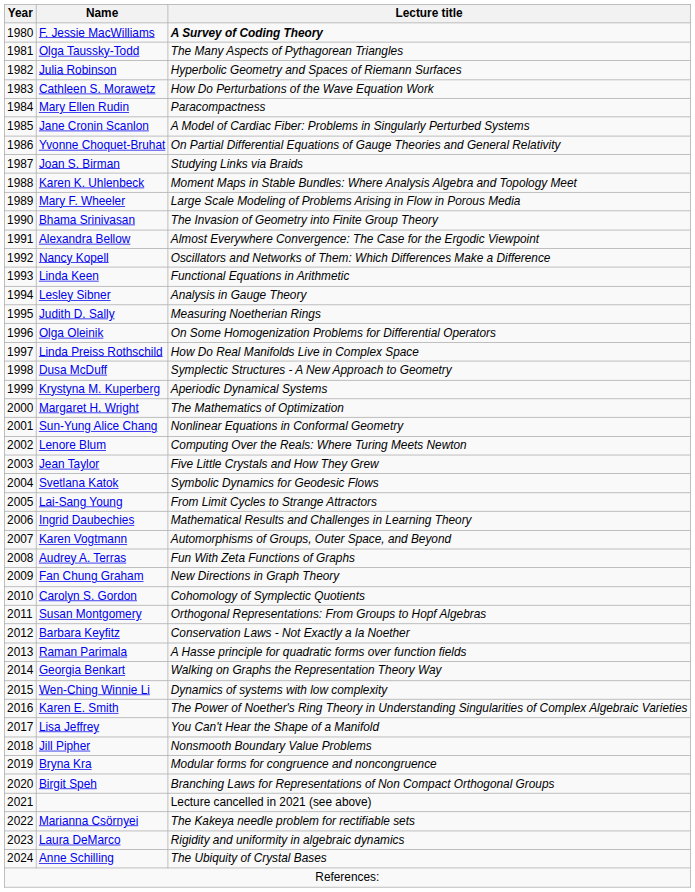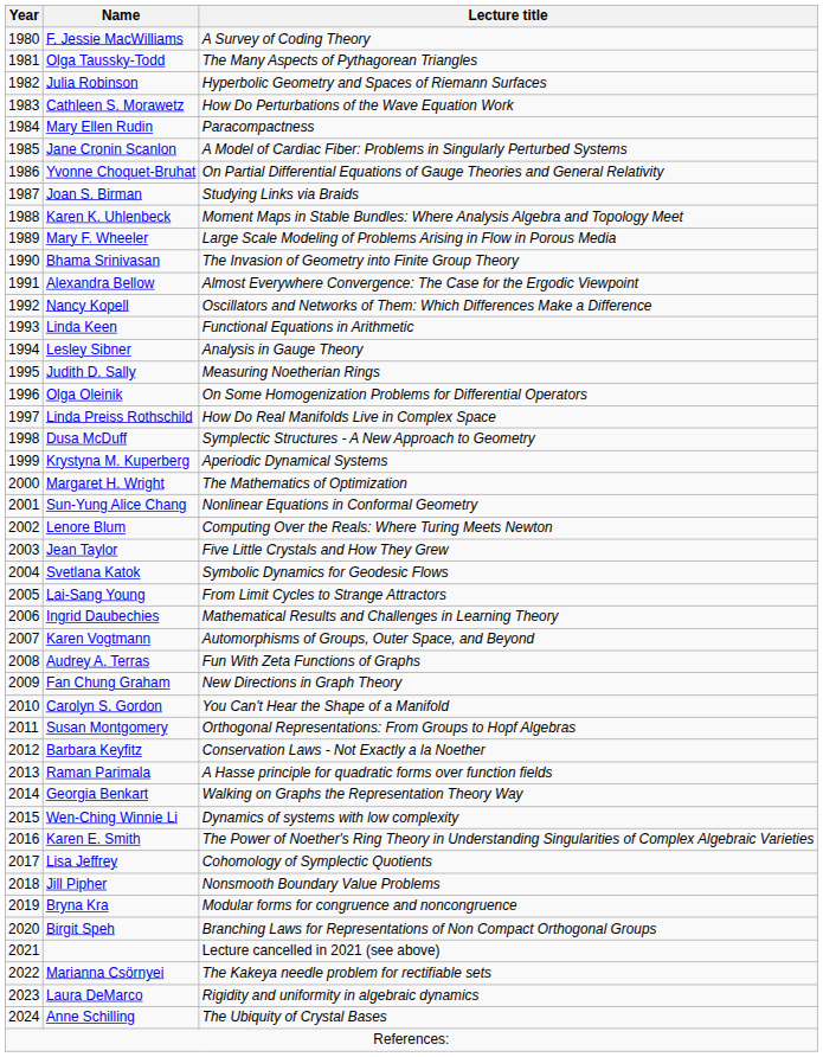 <table class="wikitable sortable">
 <tr>
 <th>Year</th>
 <th>Name</th>
 <th>Lecture title</th>
 </tr>
 <tr>
 <td>1980</td>
 <td><a href='#'>F. Jessie MacWilliams</a></td>
-<td><strong><em>A Survey of Coding Theory</em></strong></td>
+<td><em>A Survey of Coding Theory</em></td>
 </tr>
 <tr>
 <td>1981</td>
 <td><a href='#'>Olga Taussky-Todd</a></td>
 <td><em>The Many Aspects of Pythagorean Triangles</em></td>
 </tr>
 <tr>
 <td>1982</td>
 <td><a href='#'>Julia Robinson</a></td>
 <td><em>Hyperbolic Geometry and Spaces of Riemann Surfaces</em></td>
 </tr>
 <tr>
 <td>1983</td>
 <td><a href='#'>Cathleen S. Morawetz</a></td>
 <td><em>How Do Perturbations of the Wave Equation Work</em></td>
 </tr>
 <tr>
 <td>1984</td>
 <td><a href='#'>Mary Ellen Rudin</a></td>
 <td><em>Paracompactness</em></td>
 </tr>
 <tr>
 <td>1985</td>
 <td><a href='#'>Jane Cronin Scanlon</a></td>
 <td><em>A Model of Cardiac Fiber: Problems in Singularly Perturbed Systems</em></td>
 </tr>
 <tr>
 <td>1986</td>
 <td><a href='#'>Yvonne Choquet-Bruhat</a></td>
 <td><em>On Partial Differential Equations of Gauge Theories and General Relativity</em></td>
 </tr>
 <tr>
 <td>1987</td>
 <td><a href='#'>Joan S. Birman</a></td>
 <td><em>Studying Links via Braids</em></td>
 </tr>
 <tr>
 <td>1988</td>
 <td><a href='#'>Karen K. Uhlenbeck</a></td>
 <td><em>Moment Maps in Stable Bundles: Where Analysis Algebra and Topology Meet</em></td>
 </tr>
 <tr>
 <td>1989</td>
 <td><a href='#'>Mary F. Wheeler</a></td>
 <td><em>Large Scale Modeling of Problems Arising in Flow in Porous Media</em></td>
 </tr>
 <tr>
 <td>1990</td>
 <td><a href='#'>Bhama Srinivasan</a></td>
 <td><em>The Invasion of Geometry into Finite Group Theory</em></td>
 </tr>
 <tr>
 <td>1991</td>
 <td><a href='#'>Alexandra Bellow</a></td>
 <td><em>Almost Everywhere Convergence: The Case for the Ergodic Viewpoint</em></td>
 </tr>
 <tr>
 <td>1992</td>
 <td><a href='#'>Nancy Kopell</a></td>
 <td><em>Oscillators and Networks of Them: Which Differences Make a Difference</em></td>
 </tr>
 <tr>
 <td>1993</td>
 <td><a href='#'>Linda Keen</a></td>
 <td><em>Functional Equations in Arithmetic</em></td>
 </tr>
 <tr>
 <td>1994</td>
 <td><a href='#'>Lesley Sibner</a></td>
 <td><em>Analysis in Gauge Theory</em></td>
 </tr>
 <tr>
 <td>1995</td>
 <td><a href='#'>Judith D. Sally</a></td>
 <td><em>Measuring Noetherian Rings</em></td>
 </tr>
 <tr>
 <td>1996</td>
 <td><a href='#'>Olga Oleinik</a></td>
 <td><em>On Some Homogenization Problems for Differential Operators</em></td>
 </tr>
 <tr>
 <td>1997</td>
 <td><a href='#'>Linda Preiss Rothschild</a></td>
 <td><em>How Do Real Manifolds Live in Complex Space</em></td>
 </tr>
 <tr>
 <td>1998</td>
 <td><a href='#'>Dusa McDuff</a></td>
 <td><em>Symplectic Structures - A New Approach to Geometry</em></td>
 </tr>
 <tr>
 <td>1999</td>
 <td><a href='#'>Krystyna M. Kuperberg</a></td>
 <td><em>Aperiodic Dynamical Systems</em></td>
 </tr>
 <tr>
 <td>2000</td>
 <td><a href='#'>Margaret H. Wright</a></td>
 <td><em>The Mathematics of Optimization</em></td>
 </tr>
 <tr>
 <td>2001</td>
 <td><a href='#'>Sun-Yung Alice Chang</a></td>
 <td><em>Nonlinear Equations in Conformal Geometry</em></td>
 </tr>
 <tr>
 <td>2002</td>
 <td><a href='#'>Lenore Blum</a></td>
 <td><em>Computing Over the Reals: Where Turing Meets Newton</em></td>
 </tr>
 <tr>
 <td>2003</td>
 <td><a href='#'>Jean Taylor</a></td>
 <td><em>Five Little Crystals and How They Grew</em></td>
 </tr>
 <tr>
 <td>2004</td>
 <td><a href='#'>Svetlana Katok</a></td>
 <td><em>Symbolic Dynamics for Geodesic Flows</em></td>
 </tr>
 <tr>
 <td>2005</td>
 <td><a href='#'>Lai-Sang Young</a></td>
 <td><em>From Limit Cycles to Strange Attractors</em></td>
 </tr>
 <tr>
 <td>2006</td>
 <td><a href='#'>Ingrid Daubechies</a></td>
 <td><em>Mathematical Results and Challenges in Learning Theory</em></td>
 </tr>
 <tr>
 <td>2007</td>
 <td><a href='#'>Karen Vogtmann</a></td>
 <td><em>Automorphisms of Groups, Outer Space, and Beyond</em></td>
 </tr>
 <tr>
 <td>2008</td>
 <td><a href='#'>Audrey A. Terras</a></td>
 <td><em>Fun With Zeta Functions of Graphs</em></td>
 </tr>
 <tr>
 <td>2009</td>
 <td><a href='#'>Fan Chung Graham</a></td>
 <td><em>New Directions in Graph Theory</em></td>
 </tr>
 <tr>
 <td>2010</td>
 <td><a href='#'>Carolyn S. Gordon</a></td>
-<td><em>Cohomology of Symplectic Quotients</em></td>
+<td><em>You Can't Hear the Shape of a Manifold</em></td>
 </tr>
 <tr>
 <td>2011</td>
 <td><a href='#'>Susan Montgomery</a></td>
 <td><em>Orthogonal Representations: From Groups to Hopf Algebras</em></td>
 </tr>
 <tr>
 <td>2012</td>
 <td><a href='#'>Barbara Keyfitz</a></td>
 <td><em>Conservation Laws - Not Exactly a la Noether</em></td>
 </tr>
 <tr>
 <td>2013</td>
 <td><a href='#'>Raman Parimala</a></td>
 <td><em>A Hasse principle for quadratic forms over function fields</em></td>
 </tr>
 <tr>
 <td>2014</td>
 <td><a href='#'>Georgia Benkart</a></td>
 <td><em>Walking on Graphs the Representation Theory Way</em></td>
 </tr>
 <tr>
 <td>2015</td>
 <td><a href='#'>Wen-Ching Winnie Li</a></td>
 <td><em>Dynamics of systems with low complexity</em></td>
 </tr>
 <tr>
 <td>2016</td>
 <td><a href='#'>Karen E. Smith</a></td>
 <td><em>The Power of Noether's Ring Theory in Understanding Singularities of Complex Algebraic Varieties</em></td>
 </tr>
 <tr>
 <td>2017</td>
 <td><a href='#'>Lisa Jeffrey</a></td>
-<td><em>You Can't Hear the Shape of a Manifold</em></td>
+<td><em>Cohomology of Symplectic Quotients</em></td>
 </tr>
 <tr>
 <td>2018</td>
 <td><a href='#'>Jill Pipher</a></td>
 <td><em>Nonsmooth Boundary Value Problems</em></td>
 </tr>
 <tr>
 <td>2019</td>
 <td><a href='#'>Bryna Kra</a></td>
 <td><em>Modular forms for congruence and noncongruence</em></td>
 </tr>
 <tr>
 <td>2020</td>
 <td><a href='#'>Birgit Speh</a></td>
 <td><em>Branching Laws for Representations of Non Compact Orthogonal Groups</em></td>
 </tr>
 <tr>
 <td>2021</td>
 <td></td>
 <td>Lecture cancelled in 2021 (see above)</td>
 </tr>
 <tr>
 <td>2022</td>
 <td><a href='#'>Marianna Csörnyei</a></td>
 <td><em>The Kakeya needle problem for rectifiable sets</em></td>
 </tr>
 <tr>
 <td>2023</td>
 <td><a href='#'>Laura DeMarco</a></td>
 <td><em>Rigidity and uniformity in algebraic dynamics</em></td>
 </tr>
 <tr>
 <td>2024</td>
 <td><a href='#'>Anne Schilling</a></td>
 <td><em>The Ubiquity of Crystal Bases</em></td>
 </tr>
 <tr class="sortbottom">
 <td colspan="3" align="center">References:</td>
 </tr>
 </table>
